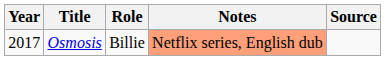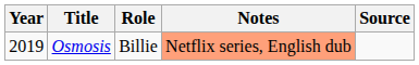 <table class="wikitable sortable plainrowheaders">
 <tr>
 <th>Year</th>
 <th>Title</th>
 <th>Role</th>
 <th class="unsortable">Notes</th>
 <th class="unsortable">Source</th>
 </tr>
 <tr>
-<td>2017</td>
+<td>2019</td>
 <td><em><a href='#'>Osmosis</a></em></td>
 <td>Billie</td>
 <td style="background: lightsalmon;">Netflix series, English dub</td>
 <td></td>
 </tr>
 </table>
